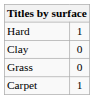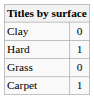 <table class="wikitable sortable mw-collapsible mw-collapsed">
 <tr>
 <th colspan=2>Titles by surface</th>
 </tr>
 <tr>
+<td>Clay</td>
+<td align="center">0</td>
+</tr>
+<tr>
 <td>Hard</td>
 <td align="center">1</td>
-</tr>
-<tr>
-<td>Clay</td>
-<td align="center">0</td>
 </tr>
 <tr>
 <td>Grass</td>
 <td align="center">0</td>
 </tr>
 <tr>
 <td>Carpet</td>
 <td align="center">1</td>
 </tr>
 </table>
